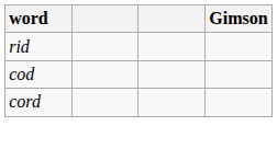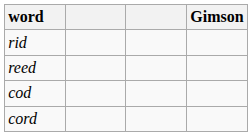 <table cellspacing="5" style="margin-left:1.5em;" class="wikitable">
 <tr>
 <th style="text-align:left; width:25%;">word</th>
 <th style="text-align:left; width:25%;"></th>
 <th style="text-align:left; width:25%;"></th>
 <th style="text-align:left;">Gimson</th>
 </tr>
 <tr>
 <td><em>rid</em></td>
+<td></td>
+<td></td>
+<td></td>
+</tr>
+<tr>
+<td><em>reed</em></td>
 <td></td>
 <td></td>
 <td></td>
 </tr>
 <tr>
 <td><em>cod</em></td>
 <td></td>
 <td></td>
 <td></td>
 </tr>
 <tr>
 <td><em>cord</em></td>
 <td></td>
 <td></td>
 <td></td>
 </tr>
 </table>
